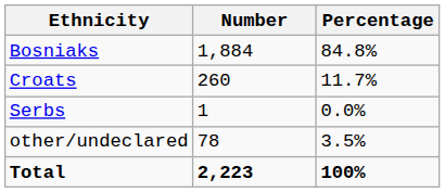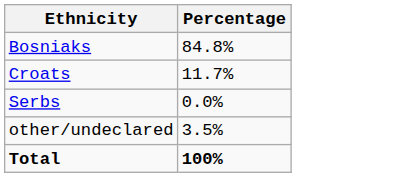 <table class="wikitable">
 <tr>
 <th width="100px">Ethnicity</th>
-<th width="80px">Number</th>
 <th width="80px">Percentage</th>
 </tr>
 <tr>
 <td><a href='#'>Bosniaks</a></td>
-<td>1,884</td>
 <td>84.8%</td>
 </tr>
 <tr>
 <td><a href='#'>Croats</a></td>
-<td>260</td>
 <td>11.7%</td>
 </tr>
 <tr>
 <td><a href='#'>Serbs</a></td>
-<td>1</td>
 <td>0.0%</td>
 </tr>
 <tr>
 <td>other/undeclared</td>
-<td>78</td>
 <td>3.5%</td>
 </tr>
 <tr>
 <td><strong>Total</strong></td>
-<td><strong>2,223</strong></td>
 <td><strong>100%</strong></td>
 </tr>
 </table>
